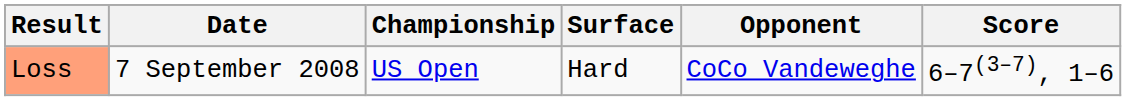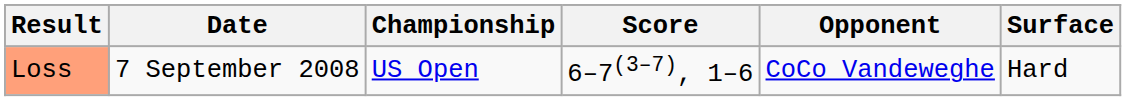 <table class="wikitable" border="1">
 <tr>
 <th>Result</th>
 <th>Date</th>
 <th>Championship</th>
+<th>Score</th>
+<th>Opponent</th>
 <th>Surface</th>
-<th>Opponent</th>
-<th>Score</th>
 </tr>
 <tr>
 <td bgcolor="FFA07A">Loss</td>
 <td>7 September 2008</td>
 <td><a href='#'>US Open</a></td>
+<td>6–7<sup>(3–7)</sup>, 1–6</td>
+<td> <a href='#'>CoCo Vandeweghe</a></td>
 <td>Hard</td>
-<td> <a href='#'>CoCo Vandeweghe</a></td>
-<td>6–7<sup>(3–7)</sup>, 1–6</td>
 </tr>
 </table>
